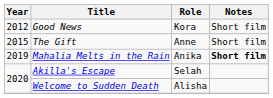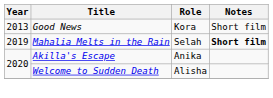 <table class="wikitable sortable">
 <tr>
 <th>Year</th>
 <th>Title</th>
 <th>Role</th>
 <th class="unsortable">Notes</th>
 </tr>
 <tr>
-<td>2012</td>
+<td>2013</td>
 <td><em>Good News</em></td>
 <td>Kora</td>
 <td>Short film</td>
 </tr>
 <tr>
-<td>2015</td>
-<td data-sort-value="Gift, The"><em>The Gift</em></td>
-<td>Anne</td>
-<td>Short film</td>
-</tr>
-<tr>
 <td>2019</td>
 <td><em><a href='#'>Mahalia Melts in the Rain</a></em></td>
-<td>Anika</td>
+<td>Selah</td>
 <td><strong>Short film</strong></td>
 </tr>
 <tr>
 <td rowspan="2">2020</td>
 <td><em><a href='#'>Akilla's Escape</a></em></td>
-<td>Selah</td>
+<td>Anika</td>
 <td></td>
 </tr>
 <tr>
 <td><em><a href='#'>Welcome to Sudden Death</a></em></td>
 <td>Alisha</td>
 <td></td>
 </tr>
 <tr>
 </tr>
 </table>
